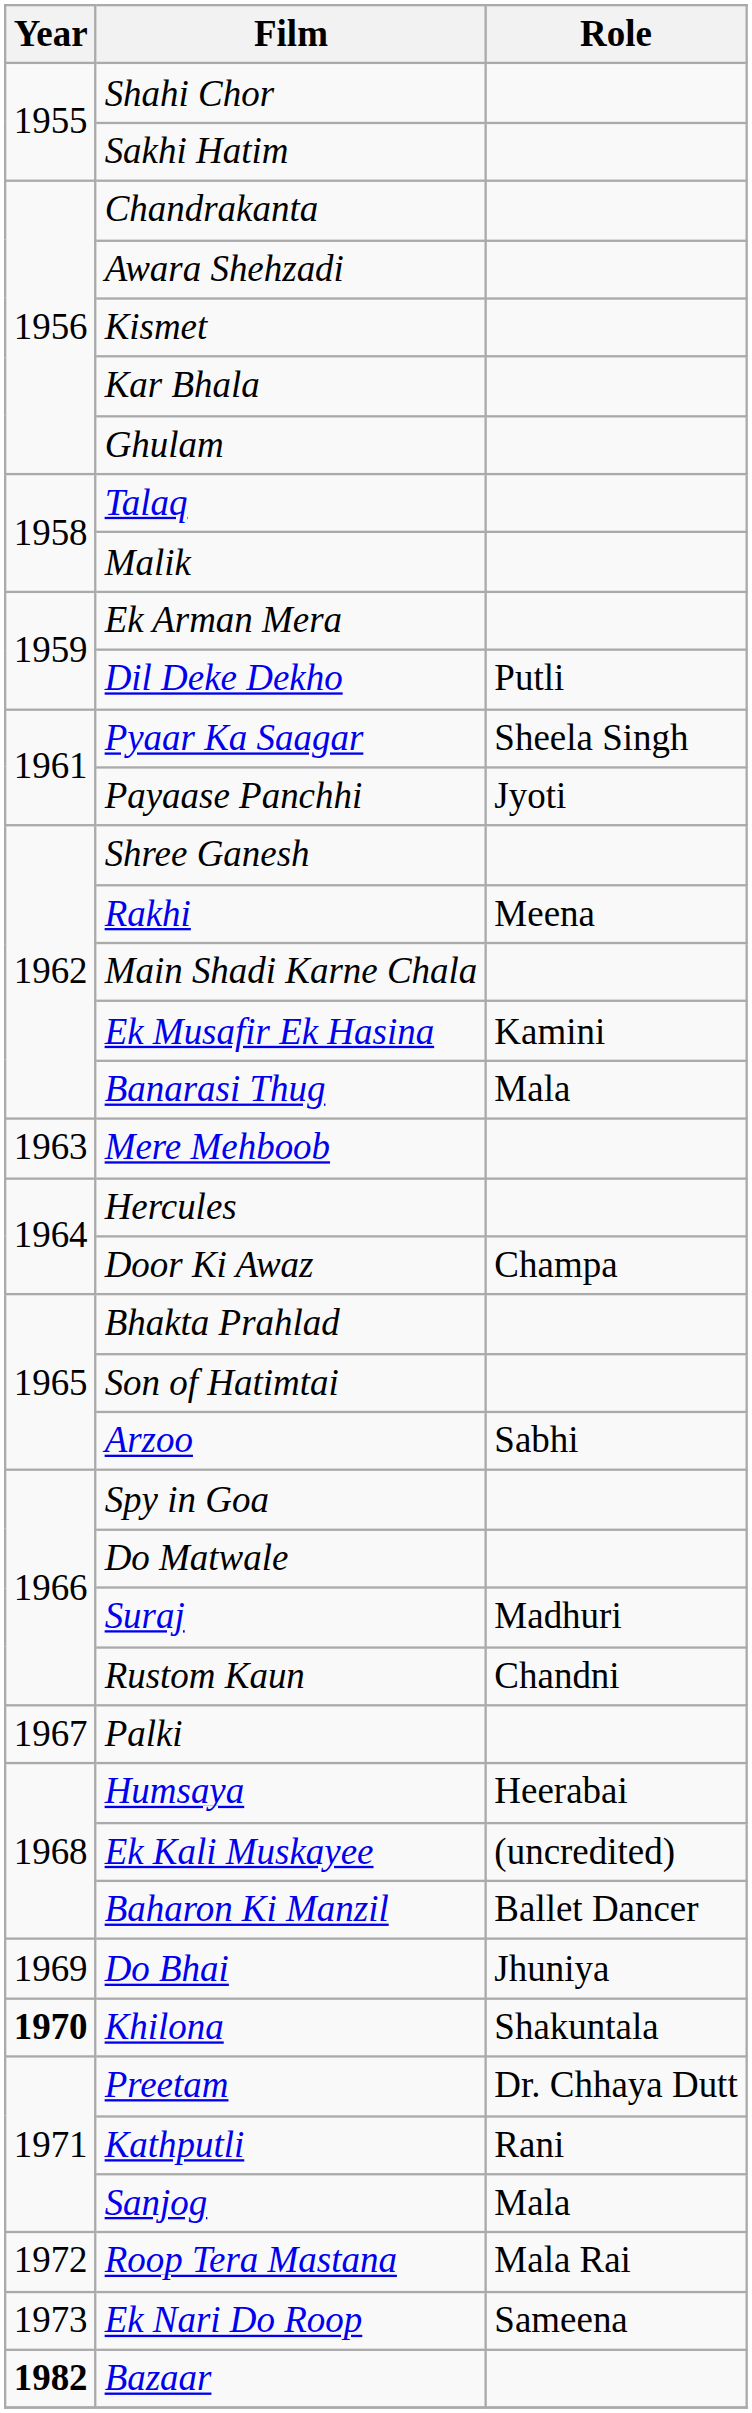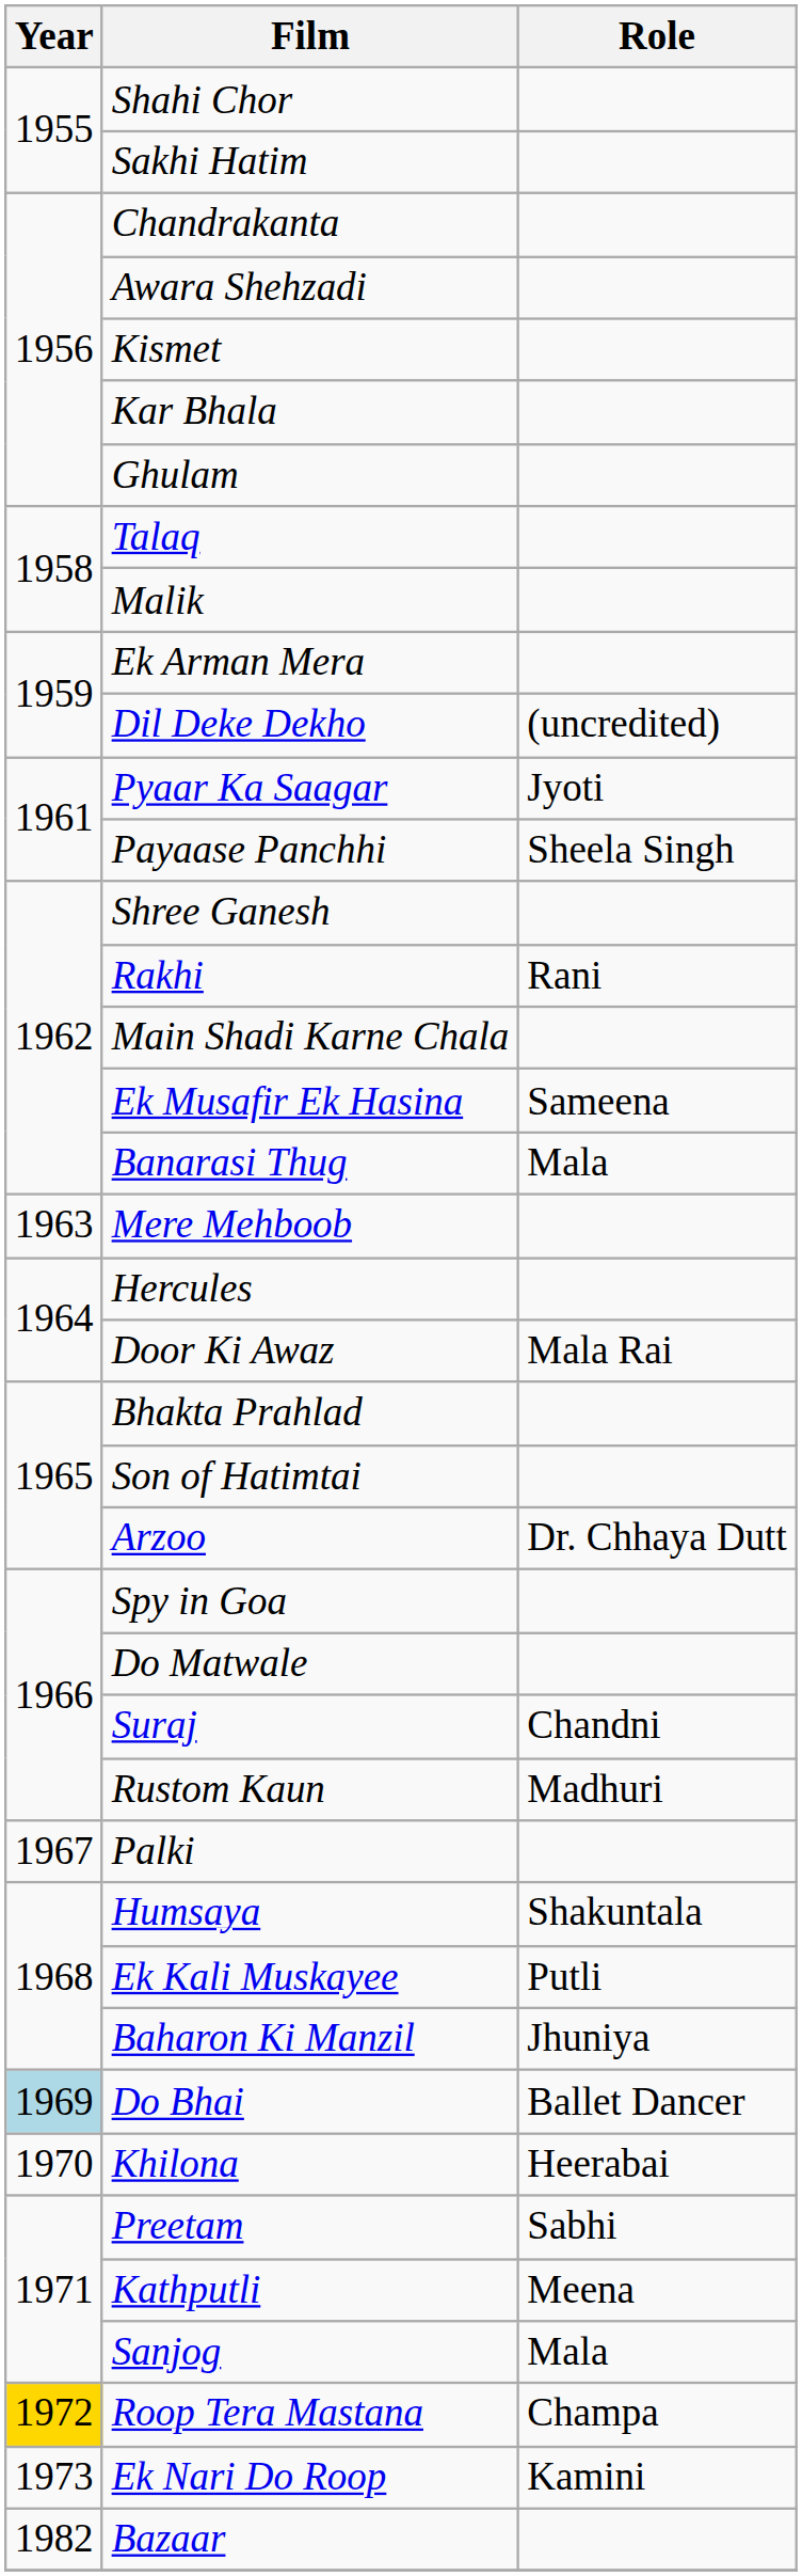 <table class="wikitable">
 <tr>
 <th>Year</th>
 <th>Film</th>
 <th>Role</th>
 </tr>
 <tr>
 <td rowspan="2">1955</td>
 <td><em>Shahi Chor</em></td>
 <td></td>
 </tr>
 <tr>
 <td><em>Sakhi Hatim</em></td>
 <td></td>
 </tr>
 <tr>
 <td rowspan="5">1956</td>
 <td><em>Chandrakanta</em></td>
 <td></td>
 </tr>
 <tr>
 <td><em>Awara Shehzadi</em></td>
 <td></td>
 </tr>
 <tr>
 <td><em>Kismet</em></td>
 <td></td>
 </tr>
 <tr>
 <td><em>Kar Bhala</em></td>
 <td></td>
 </tr>
 <tr>
 <td><em>Ghulam</em></td>
 <td></td>
 </tr>
 <tr>
 <td rowspan="2">1958</td>
 <td><em><a href='#'>Talaq</a></em></td>
 <td></td>
 </tr>
 <tr>
 <td><em>Malik</em></td>
 <td></td>
 </tr>
 <tr>
 <td rowspan="2">1959</td>
 <td><em>Ek Arman Mera</em></td>
 <td></td>
 </tr>
 <tr>
 <td><em><a href='#'>Dil Deke Dekho</a></em></td>
-<td>Putli</td>
+<td>(uncredited)</td>
 </tr>
 <tr>
 <td rowspan="2">1961</td>
 <td><em><a href='#'>Pyaar Ka Saagar</a></em></td>
-<td>Sheela Singh</td>
+<td>Jyoti</td>
 </tr>
 <tr>
 <td><em>Payaase Panchhi</em></td>
-<td>Jyoti</td>
+<td>Sheela Singh</td>
 </tr>
 <tr>
 <td rowspan="5">1962</td>
 <td><em>Shree Ganesh</em></td>
 <td></td>
 </tr>
 <tr>
 <td><em><a href='#'>Rakhi</a></em></td>
-<td>Meena</td>
+<td>Rani</td>
 </tr>
 <tr>
 <td><em>Main Shadi Karne Chala</em></td>
 <td></td>
 </tr>
 <tr>
 <td><em><a href='#'>Ek Musafir Ek Hasina</a></em></td>
-<td>Kamini</td>
+<td>Sameena</td>
 </tr>
 <tr>
 <td><em><a href='#'>Banarasi Thug</a></em></td>
 <td>Mala</td>
 </tr>
 <tr>
 <td>1963</td>
 <td><em><a href='#'>Mere Mehboob</a></em></td>
 <td></td>
 </tr>
 <tr>
 <td rowspan="2">1964</td>
 <td><em>Hercules</em></td>
 <td></td>
 </tr>
 <tr>
 <td><em>Door Ki Awaz</em></td>
-<td>Champa</td>
+<td>Mala Rai</td>
 </tr>
 <tr>
 <td rowspan="3">1965</td>
 <td><em>Bhakta Prahlad</em></td>
 <td></td>
 </tr>
 <tr>
 <td><em>Son of Hatimtai</em></td>
 <td></td>
 </tr>
 <tr>
 <td><em><a href='#'>Arzoo</a></em></td>
-<td>Sabhi</td>
+<td>Dr. Chhaya Dutt</td>
 </tr>
 <tr>
 <td rowspan="4">1966</td>
 <td><em>Spy in Goa</em></td>
 <td></td>
 </tr>
 <tr>
 <td><em>Do Matwale</em></td>
 <td></td>
 </tr>
 <tr>
 <td><em><a href='#'>Suraj</a></em></td>
-<td>Madhuri</td>
+<td>Chandni</td>
 </tr>
 <tr>
 <td><em>Rustom Kaun</em></td>
-<td>Chandni</td>
+<td>Madhuri</td>
 </tr>
 <tr>
 <td>1967</td>
 <td><em>Palki</em></td>
 <td></td>
 </tr>
 <tr>
 <td rowspan="3">1968</td>
 <td><em><a href='#'>Humsaya</a></em></td>
-<td>Heerabai</td>
+<td>Shakuntala</td>
 </tr>
 <tr>
 <td><em><a href='#'>Ek Kali Muskayee</a></em></td>
-<td>(uncredited)</td>
+<td>Putli</td>
 </tr>
 <tr>
 <td><em><a href='#'>Baharon Ki Manzil</a></em></td>
+<td>Jhuniya</td>
+</tr>
+<tr>
+<td style="background: lightblue;">1969</td>
+<td><em><a href='#'>Do Bhai</a></em></td>
 <td>Ballet Dancer</td>
 </tr>
 <tr>
-<td>1969</td>
-<td><em><a href='#'>Do Bhai</a></em></td>
-<td>Jhuniya</td>
-</tr>
-<tr>
-<td><strong>1970</strong></td>
+<td>1970</td>
 <td><em><a href='#'>Khilona</a></em></td>
-<td>Shakuntala</td>
+<td>Heerabai</td>
 </tr>
 <tr>
 <td rowspan="3">1971</td>
 <td><em><a href='#'>Preetam</a></em></td>
-<td>Dr. Chhaya Dutt</td>
+<td>Sabhi</td>
 </tr>
 <tr>
 <td><em><a href='#'>Kathputli</a></em></td>
-<td>Rani</td>
+<td>Meena</td>
 </tr>
 <tr>
 <td><em><a href='#'>Sanjog</a></em></td>
 <td>Mala</td>
 </tr>
 <tr>
-<td>1972</td>
+<td style="background: gold;">1972</td>
 <td><em><a href='#'>Roop Tera Mastana</a></em></td>
-<td>Mala Rai</td>
+<td>Champa</td>
 </tr>
 <tr>
 <td>1973</td>
 <td><em><a href='#'>Ek Nari Do Roop</a></em></td>
-<td>Sameena</td>
+<td>Kamini</td>
 </tr>
 <tr>
-<td><strong>1982</strong></td>
+<td>1982</td>
 <td><em><a href='#'>Bazaar</a></em></td>
 <td></td>
 </tr>
 <tr>
 </tr>
 </table>
